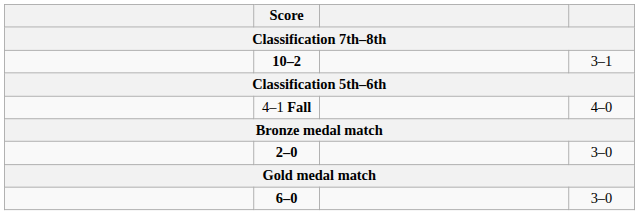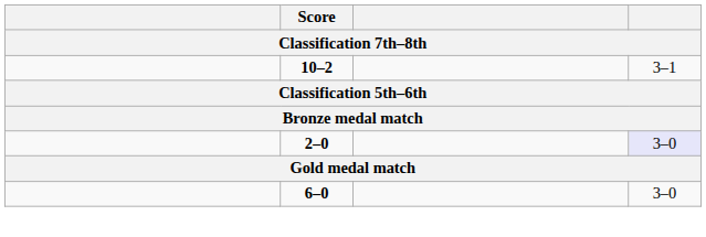 <table class="wikitable" style="text-align: left; ">
 <tr>
 <th align="right" width="270"></th>
 <th width="65">Score</th>
 <th align="left" width="270"></th>
 <th width="65"></th>
 </tr>
 <tr>
 <th colspan=4>Classification 7th–8th</th>
 </tr>
 <tr>
 <td><strong></strong></td>
 <td align="center"><strong>10–2</strong></td>
 <td></td>
 <td align=center>3–1 <strong></strong></td>
 </tr>
 <tr>
 <th colspan=4>Classification 5th–6th</th>
 </tr>
 <tr>
-<td><strong></strong></td>
-<td align="center">4–1 <strong>Fall</strong></td>
-<td></td>
-<td align=center>4–0 <strong></strong></td>
-</tr>
-<tr>
 <th colspan=4>Bronze medal match</th>
 </tr>
 <tr>
 <td><strong></strong></td>
 <td align="center"><strong>2–0</strong></td>
 <td></td>
-<td align=center>3–0 <strong></strong></td>
+<td align=center style="background: lavender;">3–0 <strong></strong></td>
 </tr>
 <tr>
 <th colspan=4>Gold medal match</th>
 </tr>
 <tr>
 <td><strong></strong></td>
 <td align="center"><strong>6–0</strong></td>
 <td></td>
 <td align=center>3–0 <strong></strong></td>
 </tr>
 </table>
